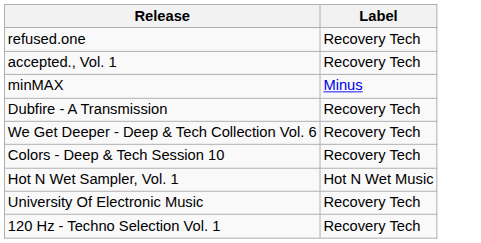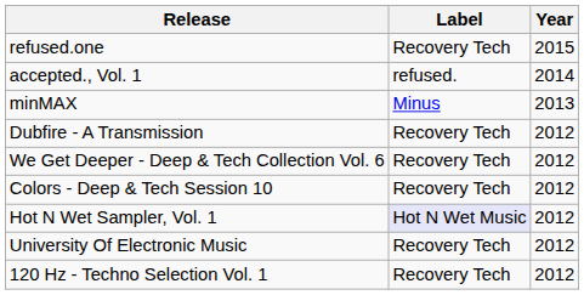 <table class="wikitable">
 <tr>
 <th>Release</th>
 <th>Label</th>
+<th>Year</th>
 </tr>
 <tr>
 <td>refused.one</td>
 <td>Recovery Tech</td>
+<td>2015</td>
 </tr>
 <tr>
 <td>accepted., Vol. 1</td>
-<td>Recovery Tech</td>
+<td>refused.</td>
+<td>2014</td>
 </tr>
 <tr>
 <td>minMAX</td>
 <td><a href='#'>Minus</a></td>
+<td>2013</td>
 </tr>
 <tr>
 <td>Dubfire - A Transmission</td>
 <td>Recovery Tech</td>
+<td>2012</td>
 </tr>
 <tr>
 <td>We Get Deeper - Deep & Tech Collection Vol. 6</td>
 <td>Recovery Tech</td>
+<td>2012</td>
 </tr>
 <tr>
 <td>Colors - Deep & Tech Session 10</td>
 <td>Recovery Tech</td>
+<td>2012</td>
 </tr>
 <tr>
 <td>Hot N Wet Sampler, Vol. 1</td>
-<td>Hot N Wet Music</td>
+<td style="background: lavender;">Hot N Wet Music</td>
+<td>2012</td>
 </tr>
 <tr>
 <td>University Of Electronic Music</td>
 <td>Recovery Tech</td>
+<td>2012</td>
 </tr>
 <tr>
 <td>120 Hz - Techno Selection Vol. 1</td>
 <td>Recovery Tech</td>
+<td>2012</td>
 </tr>
 </table>
